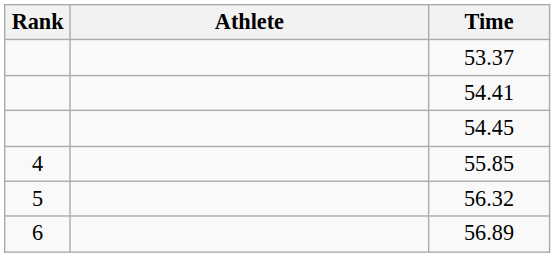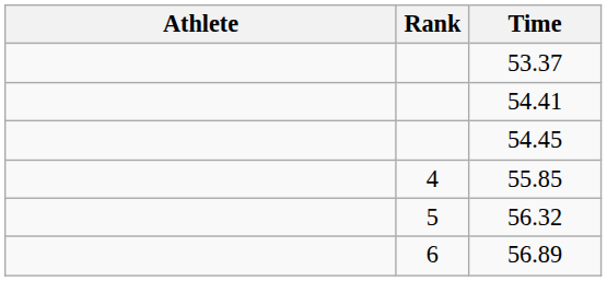 <table class=wikitable style="text-align:center">
 <tr>
+<th width=250>Athlete</th>
 <th width=40>Rank</th>
-<th width=250>Athlete</th>
 <th width=80>Time</th>
 </tr>
 <tr>
+<td align=left></td>
 <td></td>
-<td align=left></td>
 <td>53.37</td>
 </tr>
 <tr>
+<td align=left></td>
 <td></td>
-<td align=left></td>
 <td>54.41</td>
 </tr>
 <tr>
+<td align=left></td>
 <td></td>
-<td align=left></td>
 <td>54.45</td>
 </tr>
 <tr>
+<td align=left></td>
 <td>4</td>
-<td align=left></td>
 <td>55.85</td>
 </tr>
 <tr>
+<td align=left></td>
 <td>5</td>
-<td align=left></td>
 <td>56.32</td>
 </tr>
 <tr>
+<td align=left></td>
 <td>6</td>
-<td align=left></td>
 <td>56.89</td>
 </tr>
 </table>
